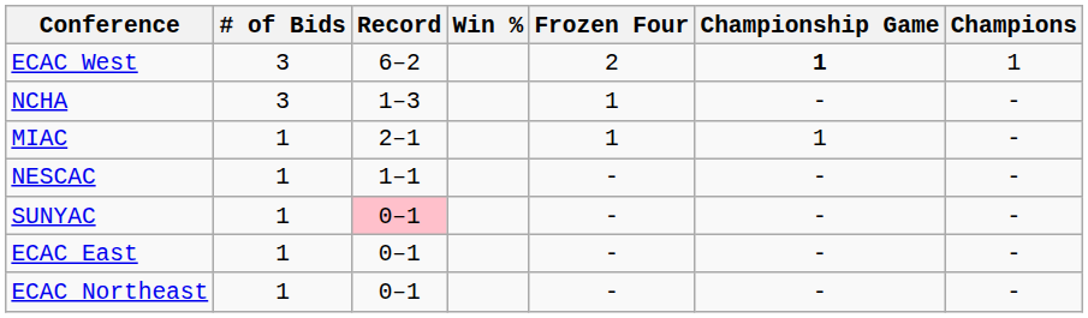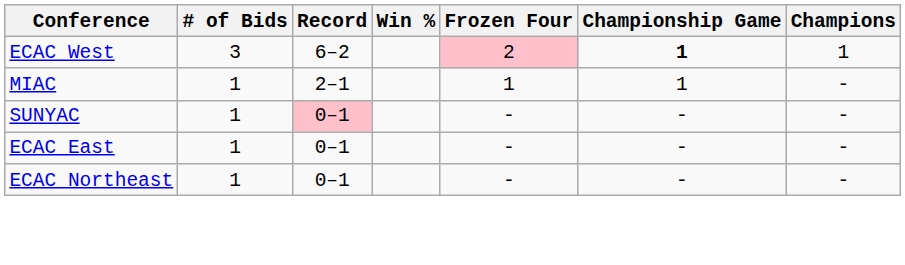 <table class="wikitable sortable">
 <tr>
 <th>Conference</th>
 <th># of Bids</th>
 <th>Record</th>
 <th>Win %</th>
 <th>Frozen Four</th>
 <th>Championship Game</th>
 <th>Champions</th>
 </tr>
 <tr align="center">
 <td align="left"><a href='#'>ECAC West</a></td>
 <td>3</td>
 <td>6–2</td>
 <td></td>
-<td>2</td>
+<td style="background: pink;">2</td>
 <td><strong>1</strong></td>
 <td>1</td>
-</tr>
-<tr align="center">
-<td align="left"><a href='#'>NCHA</a></td>
-<td>3</td>
-<td>1–3</td>
-<td></td>
-<td>1</td>
-<td>-</td>
-<td>-</td>
 </tr>
 <tr align="center">
 <td align="left"><a href='#'>MIAC</a></td>
 <td>1</td>
 <td>2–1</td>
 <td></td>
 <td>1</td>
 <td>1</td>
-<td>-</td>
-</tr>
-<tr align="center">
-<td align="left"><a href='#'>NESCAC</a></td>
-<td>1</td>
-<td>1–1</td>
-<td></td>
-<td>-</td>
-<td>-</td>
 <td>-</td>
 </tr>
 <tr align="center">
 <td align="left"><a href='#'>SUNYAC</a></td>
 <td>1</td>
 <td style="background: pink;">0–1</td>
 <td></td>
 <td>-</td>
 <td>-</td>
 <td>-</td>
 </tr>
 <tr align="center">
 <td align="left"><a href='#'>ECAC East</a></td>
 <td>1</td>
 <td>0–1</td>
 <td></td>
 <td>-</td>
 <td>-</td>
 <td>-</td>
 </tr>
 <tr align="center">
 <td align="left"><a href='#'>ECAC Northeast</a></td>
 <td>1</td>
 <td>0–1</td>
 <td></td>
 <td>-</td>
 <td>-</td>
 <td>-</td>
 </tr>
 </table>
